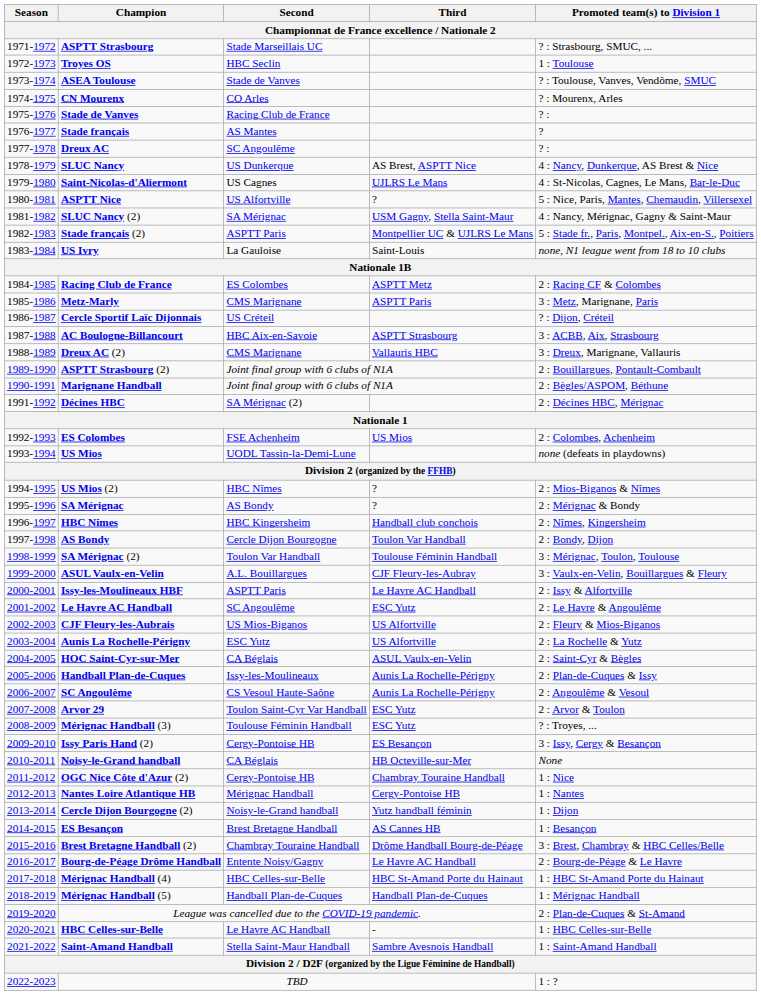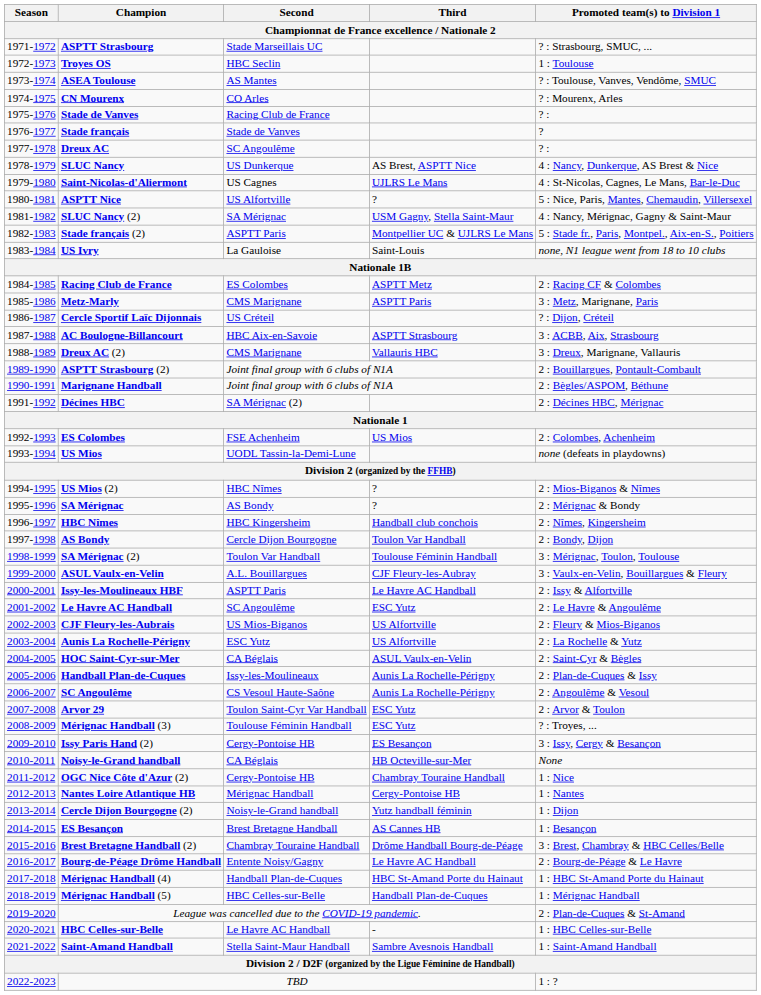 <table class="wikitable" style="font-size:90%;line-height:15px;">
 <tr>
 <th scope="col">Season</th>
 <th scope="col">Champion</th>
 <th scope="col">Second</th>
 <th scope="col">Third</th>
 <th>Promoted team(s) to <a href='#'>Division 1</a></th>
 </tr>
 <tr>
 <th colspan="5" align="center">Championnat de France excellence / Nationale 2</th>
 </tr>
 <tr>
 <td>1971-<a href='#'>1972</a></td>
 <td><strong><a href='#'>ASPTT Strasbourg</a></strong></td>
 <td><a href='#'>Stade Marseillais UC</a></td>
 <td></td>
 <td>? : Strasbourg, SMUC, ...</td>
 </tr>
 <tr>
 <td>1972-<a href='#'>1973</a></td>
 <td><strong><a href='#'>Troyes OS</a></strong></td>
 <td><a href='#'>HBC Seclin</a></td>
 <td></td>
 <td>1 : <a href='#'>Toulouse</a></td>
 </tr>
 <tr>
 <td>1973-<a href='#'>1974</a></td>
 <td><strong><a href='#'>ASEA Toulouse</a></strong></td>
-<td><a href='#'>Stade de Vanves</a></td>
+<td><a href='#'>AS Mantes</a></td>
 <td></td>
 <td>? : Toulouse, Vanves, Vendôme, <a href='#'>SMUC</a></td>
 </tr>
 <tr>
 <td>1974-<a href='#'>1975</a></td>
 <td><strong><a href='#'>CN Mourenx</a></strong></td>
 <td><a href='#'>CO Arles</a></td>
 <td></td>
 <td>? : Mourenx, Arles</td>
 </tr>
 <tr>
 <td>1975-<a href='#'>1976</a></td>
 <td><strong><a href='#'>Stade de Vanves</a></strong></td>
 <td><a href='#'>Racing Club de France</a></td>
 <td></td>
 <td>? :</td>
 </tr>
 <tr>
 <td>1976-<a href='#'>1977</a></td>
 <td><strong><a href='#'>Stade français</a></strong></td>
-<td><a href='#'>AS Mantes</a></td>
+<td><a href='#'>Stade de Vanves</a></td>
 <td></td>
 <td>?</td>
 </tr>
 <tr>
 <td>1977-<a href='#'>1978</a></td>
 <td><strong><a href='#'>Dreux AC</a></strong></td>
 <td><a href='#'>SC Angoulême</a></td>
 <td></td>
 <td>? :</td>
 </tr>
 <tr>
 <td>1978-<a href='#'>1979</a></td>
 <td><strong><a href='#'>SLUC Nancy</a></strong></td>
 <td><a href='#'>US Dunkerque</a></td>
 <td>AS Brest, <a href='#'>ASPTT Nice</a></td>
 <td>4 : <a href='#'>Nancy</a>, <a href='#'>Dunkerque</a>, AS Brest & <a href='#'>Nice</a></td>
 </tr>
 <tr>
 <td>1979-<a href='#'>1980</a></td>
 <td> <strong><a href='#'>Saint-Nicolas-d'Aliermont</a></strong></td>
 <td>US Cagnes</td>
 <td><a href='#'>UJLRS Le Mans</a></td>
 <td>4 : St-Nicolas, Cagnes, Le Mans, <a href='#'>Bar-le-Duc</a></td>
 </tr>
 <tr>
 <td>1980-<a href='#'>1981</a></td>
 <td><strong><a href='#'>ASPTT Nice</a></strong></td>
 <td><a href='#'>US Alfortville</a></td>
 <td>?</td>
 <td>5 : Nice, Paris, <a href='#'>Mantes</a>, <a href='#'>Chemaudin</a>, <a href='#'>Villersexel</a></td>
 </tr>
 <tr>
 <td>1981-<a href='#'>1982</a></td>
 <td><strong><a href='#'>SLUC Nancy</a></strong> (2)</td>
 <td><a href='#'>SA Mérignac</a></td>
 <td><a href='#'>USM Gagny</a>, <a href='#'>Stella Saint-Maur</a></td>
 <td>4 : Nancy, Mérignac, Gagny & Saint-Maur</td>
 </tr>
 <tr>
 <td>1982-<a href='#'>1983</a></td>
 <td><strong><a href='#'>Stade français</a></strong> (2)</td>
 <td><a href='#'>ASPTT Paris</a></td>
 <td><a href='#'>Montpellier UC</a> & <a href='#'>UJLRS Le Mans</a></td>
 <td>5 : <a href='#'>Stade fr.</a>, <a href='#'>Paris</a>, <a href='#'>Montpel.</a>, <a href='#'>Aix-en-S.</a>, <a href='#'>Poitiers</a></td>
 </tr>
 <tr>
 <td>1983-<a href='#'>1984</a></td>
 <td><strong><a href='#'>US Ivry</a></strong></td>
 <td>La Gauloise</td>
 <td>Saint-Louis</td>
 <td><em>none, N1 league went from 18 to 10 clubs</em></td>
 </tr>
 <tr>
 <th colspan="5" align="center">Nationale 1B</th>
 </tr>
 <tr>
 <td>1984-<a href='#'>1985</a></td>
 <td><strong><a href='#'>Racing Club de France</a></strong></td>
 <td><a href='#'>ES Colombes</a></td>
 <td><a href='#'>ASPTT Metz</a></td>
 <td>2 : <a href='#'>Racing CF</a> & <a href='#'>Colombes</a></td>
 </tr>
 <tr>
 <td>1985-<a href='#'>1986</a></td>
 <td><strong><a href='#'>Metz-Marly</a></strong></td>
 <td><a href='#'>CMS Marignane</a></td>
 <td><a href='#'>ASPTT Paris</a></td>
 <td>3 : <a href='#'>Metz</a>, Marignane, <a href='#'>Paris</a></td>
 </tr>
 <tr>
 <td>1986-<a href='#'>1987</a></td>
 <td><strong><a href='#'>Cercle Sportif Laïc Dijonnais</a></strong></td>
 <td><a href='#'>US Créteil</a></td>
 <td></td>
 <td>? : <a href='#'>Dijon</a>, <a href='#'>Créteil</a></td>
 </tr>
 <tr>
 <td>1987-<a href='#'>1988</a></td>
 <td><strong><a href='#'>AC Boulogne-Billancourt</a></strong></td>
 <td><a href='#'>HBC Aix-en-Savoie</a></td>
 <td><a href='#'>ASPTT Strasbourg</a></td>
 <td>3 : <a href='#'>ACBB</a>,  <a href='#'>Aix</a>, <a href='#'>Strasbourg</a></td>
 </tr>
 <tr>
 <td>1988-<a href='#'>1989</a></td>
 <td><strong><a href='#'>Dreux AC</a></strong> (2)</td>
 <td><a href='#'>CMS Marignane</a></td>
 <td><a href='#'>Vallauris HBC</a></td>
 <td>3 : <a href='#'>Dreux</a>, Marignane, Vallauris</td>
 </tr>
 <tr>
 <td><a href='#'>1989-1990</a></td>
 <td><strong><a href='#'>ASPTT Strasbourg</a></strong> (2)</td>
 <td colspan="2"><em>Joint final group with 6 clubs of N1A</em></td>
 <td>2 : <a href='#'>Bouillargues</a>, <a href='#'>Pontault-Combault</a></td>
 </tr>
 <tr>
 <td><a href='#'>1990-1991</a></td>
 <td><strong><a href='#'>Marignane Handball</a></strong></td>
 <td colspan="2"><em>Joint final group with 6 clubs of N1A</em></td>
 <td>2 : <a href='#'>Bègles/ASPOM</a>, <a href='#'>Béthune</a></td>
 </tr>
 <tr>
 <td>1991-<a href='#'>1992</a></td>
 <td><strong><a href='#'>Décines HBC</a></strong></td>
 <td><a href='#'>SA Mérignac</a> (2)</td>
 <td></td>
 <td>2 : <a href='#'>Décines HBC</a>, <a href='#'>Mérignac</a></td>
 </tr>
 <tr>
 <th colspan="5" align="center">Nationale 1</th>
 </tr>
 <tr>
 <td>1992-<a href='#'>1993</a></td>
 <td><strong><a href='#'>ES Colombes</a></strong></td>
 <td><a href='#'>FSE Achenheim</a></td>
 <td><a href='#'>US Mios</a></td>
 <td>2 : <a href='#'>Colombes</a>, <a href='#'>Achenheim</a></td>
 </tr>
 <tr>
 <td>1993-<a href='#'>1994</a></td>
 <td><strong><a href='#'>US Mios</a></strong></td>
 <td><a href='#'>UODL Tassin-la-Demi-Lune</a></td>
 <td></td>
 <td><em>none</em> (defeats in playdowns)</td>
 </tr>
 <tr>
 <th colspan="5" align="center">Division 2 <small>(organized by the <a href='#'>FFHB</a>)</small></th>
 </tr>
 <tr>
 <td>1994-<a href='#'>1995</a></td>
 <td><strong><a href='#'>US Mios</a></strong> (2)</td>
 <td><a href='#'>HBC Nîmes</a></td>
 <td>?</td>
 <td>2 : <a href='#'>Mios-Biganos</a> & <a href='#'>Nîmes</a></td>
 </tr>
 <tr>
 <td>1995-<a href='#'>1996</a></td>
 <td><strong><a href='#'>SA Mérignac</a></strong></td>
 <td><a href='#'>AS Bondy</a></td>
 <td>?</td>
 <td>2 : <a href='#'>Mérignac</a> & Bondy</td>
 </tr>
 <tr>
 <td>1996-<a href='#'>1997</a></td>
 <td><strong><a href='#'>HBC Nîmes</a></strong></td>
 <td><a href='#'>HBC Kingersheim</a></td>
 <td><a href='#'>Handball club conchois</a></td>
 <td>2 : <a href='#'>Nîmes</a>, <a href='#'>Kingersheim</a></td>
 </tr>
 <tr>
 <td>1997-<a href='#'>1998</a></td>
 <td><strong><a href='#'>AS Bondy</a></strong></td>
 <td><a href='#'>Cercle Dijon Bourgogne</a></td>
 <td><a href='#'>Toulon Var Handball</a></td>
 <td>2 : <a href='#'>Bondy</a>, <a href='#'>Dijon</a></td>
 </tr>
 <tr>
 <td><a href='#'>1998-1999</a></td>
 <td><strong><a href='#'>SA Mérignac</a></strong> (2)</td>
 <td><a href='#'>Toulon Var Handball</a></td>
 <td><a href='#'>Toulouse Féminin Handball</a></td>
 <td>3 : <a href='#'>Mérignac</a>, <a href='#'>Toulon</a>, <a href='#'>Toulouse</a></td>
 </tr>
 <tr>
 <td><a href='#'>1999-2000</a></td>
 <td><strong><a href='#'>ASUL Vaulx-en-Velin</a></strong></td>
 <td><a href='#'>A.L. Bouillargues</a></td>
 <td><a href='#'>CJF Fleury-les-Aubray</a></td>
 <td>3 : <a href='#'>Vaulx-en-Velin</a>, <a href='#'>Bouillargues</a> & <a href='#'>Fleury</a></td>
 </tr>
 <tr>
 <td><a href='#'>2000-2001</a></td>
 <td><strong><a href='#'>Issy-les-Moulineaux HBF</a></strong></td>
 <td><a href='#'>ASPTT Paris</a></td>
 <td><a href='#'>Le Havre AC Handball</a></td>
 <td>2 : <a href='#'>Issy</a> & <a href='#'>Alfortville</a></td>
 </tr>
 <tr>
 <td><a href='#'>2001-2002</a></td>
 <td><strong><a href='#'>Le Havre AC Handball</a></strong></td>
 <td><a href='#'>SC Angoulême</a></td>
 <td><a href='#'>ESC Yutz</a></td>
 <td>2 : <a href='#'>Le Havre</a> & <a href='#'>Angoulême</a></td>
 </tr>
 <tr>
 <td><a href='#'>2002-2003</a></td>
 <td><strong><a href='#'>CJF Fleury-les-Aubrais</a></strong></td>
 <td><a href='#'>US Mios-Biganos</a></td>
 <td><a href='#'>US Alfortville</a></td>
 <td>2 : <a href='#'>Fleury</a> & <a href='#'>Mios-Biganos</a></td>
 </tr>
 <tr>
 <td><a href='#'>2003-2004</a></td>
 <td><strong><a href='#'>Aunis La Rochelle-Périgny</a></strong></td>
 <td><a href='#'>ESC Yutz</a></td>
 <td><a href='#'>US Alfortville</a></td>
 <td>2 : <a href='#'>La Rochelle</a> & <a href='#'>Yutz</a></td>
 </tr>
 <tr>
 <td><a href='#'>2004-2005</a></td>
 <td><strong><a href='#'>HOC Saint-Cyr-sur-Mer</a></strong></td>
 <td><a href='#'>CA Béglais</a></td>
 <td><a href='#'>ASUL Vaulx-en-Velin</a></td>
 <td>2 : <a href='#'>Saint-Cyr</a> & <a href='#'>Bègles</a></td>
 </tr>
 <tr>
 <td><a href='#'>2005-2006</a></td>
 <td><strong><a href='#'>Handball Plan-de-Cuques</a></strong></td>
 <td><a href='#'>Issy-les-Moulineaux</a></td>
 <td><a href='#'>Aunis La Rochelle-Périgny</a></td>
 <td>2 : <a href='#'>Plan-de-Cuques</a> & <a href='#'>Issy</a></td>
 </tr>
 <tr>
 <td><a href='#'>2006-2007</a></td>
 <td><strong><a href='#'>SC Angoulême</a></strong></td>
 <td><a href='#'>CS Vesoul Haute-Saône</a></td>
 <td><a href='#'>Aunis La Rochelle-Périgny</a></td>
 <td>2 : <a href='#'>Angoulême</a> & <a href='#'>Vesoul</a></td>
 </tr>
 <tr>
 <td><a href='#'>2007-2008</a></td>
 <td><strong><a href='#'>Arvor 29</a></strong></td>
 <td><a href='#'>Toulon Saint-Cyr Var Handball</a></td>
 <td><a href='#'>ESC Yutz</a></td>
 <td>2 : <a href='#'>Arvor</a> & <a href='#'>Toulon</a></td>
 </tr>
 <tr>
 <td><a href='#'>2008-2009</a></td>
 <td><strong><a href='#'>Mérignac Handball</a></strong> (3)</td>
 <td><a href='#'>Toulouse Féminin Handball</a></td>
 <td><a href='#'>ESC Yutz</a></td>
 <td>? : Troyes, ...</td>
 </tr>
 <tr>
 <td><a href='#'>2009-2010</a></td>
 <td><strong><a href='#'>Issy Paris Hand</a></strong> (2)</td>
 <td><a href='#'>Cergy-Pontoise HB</a></td>
 <td><a href='#'>ES Besançon</a></td>
 <td>3 : <a href='#'>Issy</a>, <a href='#'>Cergy</a> & <a href='#'>Besançon</a></td>
 </tr>
 <tr>
 <td><a href='#'>2010-2011</a></td>
 <td><strong><a href='#'>Noisy-le-Grand handball</a></strong></td>
 <td><a href='#'>CA Béglais</a></td>
 <td><a href='#'>HB Octeville-sur-Mer</a></td>
 <td><em>None</em></td>
 </tr>
 <tr>
 <td><a href='#'>2011-2012</a></td>
 <td><strong><a href='#'>OGC Nice Côte d'Azur</a></strong> (2)</td>
 <td><a href='#'>Cergy-Pontoise HB</a></td>
 <td><a href='#'>Chambray Touraine Handball</a></td>
 <td>1 : <a href='#'>Nice</a></td>
 </tr>
 <tr>
 <td><a href='#'>2012-2013</a></td>
 <td><strong><a href='#'>Nantes Loire Atlantique HB</a></strong></td>
 <td><a href='#'>Mérignac Handball</a></td>
 <td><a href='#'>Cergy-Pontoise HB</a></td>
 <td>1 : <a href='#'>Nantes</a></td>
 </tr>
 <tr>
 <td><a href='#'>2013-2014</a></td>
 <td><strong><a href='#'>Cercle Dijon Bourgogne</a></strong> (2)</td>
 <td><a href='#'>Noisy-le-Grand handball</a></td>
 <td><a href='#'>Yutz handball féminin</a></td>
 <td>1 : <a href='#'>Dijon</a></td>
 </tr>
 <tr>
 <td><a href='#'>2014-2015</a></td>
 <td><strong><a href='#'>ES Besançon</a></strong></td>
 <td><a href='#'>Brest Bretagne Handball</a></td>
 <td><a href='#'>AS Cannes HB</a></td>
 <td>1 : <a href='#'>Besançon</a></td>
 </tr>
 <tr>
 <td><a href='#'>2015-2016</a></td>
 <td><strong><a href='#'>Brest Bretagne Handball</a></strong> (2)</td>
 <td><a href='#'>Chambray Touraine Handball</a></td>
 <td><a href='#'>Drôme Handball Bourg-de-Péage</a></td>
 <td>3 : <a href='#'>Brest</a>, <a href='#'>Chambray</a> & <a href='#'>HBC Celles/Belle</a></td>
 </tr>
 <tr>
 <td><a href='#'>2016-2017</a></td>
 <td><strong><a href='#'>Bourg-de-Péage Drôme Handball</a></strong></td>
 <td><a href='#'>Entente Noisy/Gagny</a></td>
 <td><a href='#'>Le Havre AC Handball</a></td>
 <td>2 : <a href='#'>Bourg-de-Péage</a> & <a href='#'>Le Havre</a></td>
 </tr>
 <tr>
 <td><a href='#'>2017-2018</a></td>
 <td><strong><a href='#'>Mérignac Handball</a></strong> (4)</td>
-<td><a href='#'>HBC Celles-sur-Belle</a></td>
+<td><a href='#'>Handball Plan-de-Cuques</a></td>
 <td><a href='#'>HBC St-Amand Porte du Hainaut</a></td>
 <td>1 : <a href='#'>HBC St-Amand Porte du Hainaut</a></td>
 </tr>
 <tr>
 <td><a href='#'>2018-2019</a></td>
 <td><strong><a href='#'>Mérignac Handball</a></strong> (5)</td>
-<td><a href='#'>Handball Plan-de-Cuques</a></td>
+<td><a href='#'>HBC Celles-sur-Belle</a></td>
 <td><a href='#'>Handball Plan-de-Cuques</a></td>
 <td>1 : <a href='#'>Mérignac Handball</a></td>
 </tr>
 <tr>
 <td><a href='#'>2019-2020</a></td>
 <td colspan="3" align="center"><em>League was cancelled due to the <a href='#'>COVID-19 pandemic</a>.</em></td>
 <td>2 : <a href='#'>Plan-de-Cuques</a> & <a href='#'>St-Amand</a></td>
 </tr>
 <tr>
 <td><a href='#'>2020-2021</a></td>
 <td><strong><a href='#'>HBC Celles-sur-Belle</a></strong></td>
 <td><a href='#'>Le Havre AC Handball</a></td>
 <td>-</td>
 <td>1 : <a href='#'>HBC Celles-sur-Belle</a></td>
 </tr>
 <tr>
 <td><a href='#'>2021-2022</a></td>
 <td><strong><a href='#'>Saint-Amand Handball</a></strong></td>
 <td><a href='#'>Stella Saint-Maur Handball</a></td>
 <td><a href='#'>Sambre Avesnois Handball</a></td>
 <td>1 : <a href='#'>Saint-Amand Handball</a></td>
 </tr>
 <tr>
 <th colspan="5" align="center">Division 2 / D2F <small>(organized by the Ligue Féminine de Handball)</small></th>
 </tr>
 <tr>
 <td><a href='#'>2022-2023</a></td>
 <td colspan="3" align="center"><em>TBD</em></td>
 <td>1 : ?</td>
 </tr>
 </table>
